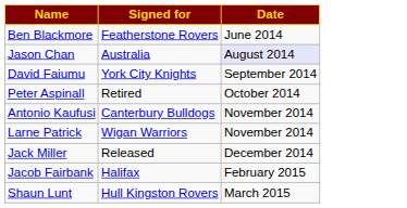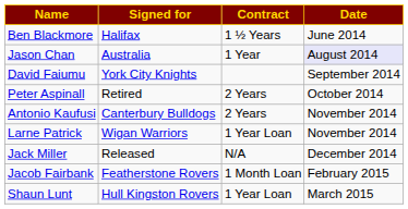 <table class="wikitable">
 <tr>
 <th scope="col" style="background:#800000; color:gold; border:solid gold 1px">Name</th>
 <th scope="col" style="background:#800000; color:gold; border:solid gold 1px">Signed for</th>
+<th scope="col" style="background:#800000; color:gold; border:solid gold 1px">Contract</th>
 <th scope="col" style="background:#800000; color:gold; border:solid gold 1px">Date</th>
 </tr>
 <tr>
 <td><a href='#'>Ben Blackmore</a></td>
-<td><a href='#'>Featherstone Rovers</a></td>
+<td><a href='#'>Halifax</a></td>
+<td>1 ½ Years</td>
 <td>June 2014</td>
 </tr>
 <tr>
 <td><a href='#'>Jason Chan</a></td>
 <td><a href='#'>Australia</a></td>
+<td>1 Year</td>
 <td style="background: lavender;">August 2014</td>
 </tr>
 <tr>
 <td><a href='#'>David Faiumu</a></td>
 <td><a href='#'>York City Knights</a></td>
+<td></td>
 <td>September 2014</td>
 </tr>
 <tr>
 <td><a href='#'>Peter Aspinall</a></td>
 <td>Retired</td>
+<td>2 Years</td>
 <td>October 2014</td>
 </tr>
 <tr>
 <td><a href='#'>Antonio Kaufusi</a></td>
 <td><a href='#'>Canterbury Bulldogs</a></td>
+<td>2 Years</td>
 <td>November 2014</td>
 </tr>
 <tr>
 <td><a href='#'>Larne Patrick</a></td>
 <td><a href='#'>Wigan Warriors</a></td>
+<td>1 Year Loan</td>
 <td>November 2014</td>
 </tr>
 <tr>
 <td><a href='#'>Jack Miller</a></td>
 <td>Released</td>
+<td>N/A</td>
 <td>December 2014</td>
 </tr>
 <tr>
 <td><a href='#'>Jacob Fairbank</a></td>
-<td><a href='#'>Halifax</a></td>
+<td><a href='#'>Featherstone Rovers</a></td>
+<td>1 Month Loan</td>
 <td>February 2015</td>
 </tr>
 <tr>
 <td><a href='#'>Shaun Lunt</a></td>
 <td><a href='#'>Hull Kingston Rovers</a></td>
+<td>1 Year Loan</td>
 <td>March 2015</td>
 </tr>
 </table>
